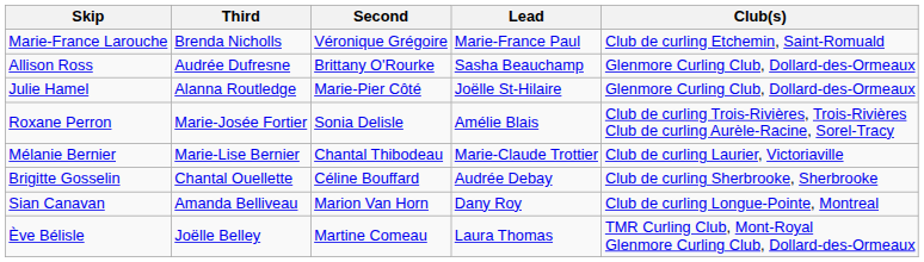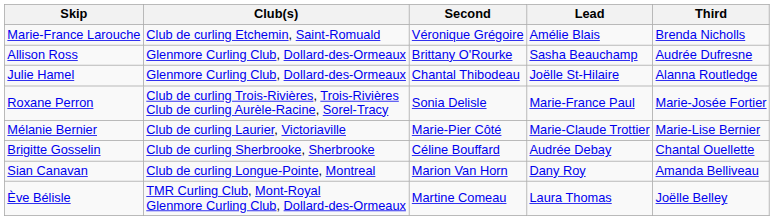 <table class="wikitable">
 <tr>
 <th>Skip</th>
-<th>Third</th>
+<th>Club(s)</th>
 <th>Second</th>
 <th>Lead</th>
-<th>Club(s)</th>
+<th>Third</th>
 </tr>
 <tr>
 <td><a href='#'>Marie-France Larouche</a></td>
+<td><a href='#'>Club de curling Etchemin</a>, <a href='#'>Saint-Romuald</a></td>
+<td><a href='#'>Véronique Grégoire</a></td>
+<td><a href='#'>Amélie Blais</a></td>
 <td><a href='#'>Brenda Nicholls</a></td>
-<td><a href='#'>Véronique Grégoire</a></td>
-<td><a href='#'>Marie-France Paul</a></td>
-<td><a href='#'>Club de curling Etchemin</a>, <a href='#'>Saint-Romuald</a></td>
 </tr>
 <tr>
 <td><a href='#'>Allison Ross</a></td>
-<td><a href='#'>Audrée Dufresne</a></td>
+<td><a href='#'>Glenmore Curling Club</a>, <a href='#'>Dollard-des-Ormeaux</a></td>
 <td><a href='#'>Brittany O'Rourke</a></td>
 <td><a href='#'>Sasha Beauchamp</a></td>
-<td><a href='#'>Glenmore Curling Club</a>, <a href='#'>Dollard-des-Ormeaux</a></td>
+<td><a href='#'>Audrée Dufresne</a></td>
 </tr>
 <tr>
 <td><a href='#'>Julie Hamel</a></td>
+<td><a href='#'>Glenmore Curling Club</a>, <a href='#'>Dollard-des-Ormeaux</a></td>
+<td><a href='#'>Chantal Thibodeau</a></td>
+<td><a href='#'>Joëlle St-Hilaire</a></td>
 <td><a href='#'>Alanna Routledge</a></td>
-<td><a href='#'>Marie-Pier Côté</a></td>
-<td><a href='#'>Joëlle St-Hilaire</a></td>
-<td><a href='#'>Glenmore Curling Club</a>, <a href='#'>Dollard-des-Ormeaux</a></td>
 </tr>
 <tr>
 <td><a href='#'>Roxane Perron</a></td>
+<td><a href='#'>Club de curling Trois-Rivières</a>, <a href='#'>Trois-Rivières</a> <br> <a href='#'>Club de curling Aurèle-Racine</a>, <a href='#'>Sorel-Tracy</a></td>
+<td><a href='#'>Sonia Delisle</a></td>
+<td><a href='#'>Marie-France Paul</a></td>
 <td><a href='#'>Marie-Josée Fortier</a></td>
-<td><a href='#'>Sonia Delisle</a></td>
-<td><a href='#'>Amélie Blais</a></td>
-<td><a href='#'>Club de curling Trois-Rivières</a>, <a href='#'>Trois-Rivières</a> <br> <a href='#'>Club de curling Aurèle-Racine</a>, <a href='#'>Sorel-Tracy</a></td>
 </tr>
 <tr>
 <td><a href='#'>Mélanie Bernier</a></td>
+<td><a href='#'>Club de curling Laurier</a>, <a href='#'>Victoriaville</a></td>
+<td><a href='#'>Marie-Pier Côté</a></td>
+<td><a href='#'>Marie-Claude Trottier</a></td>
 <td><a href='#'>Marie-Lise Bernier</a></td>
-<td><a href='#'>Chantal Thibodeau</a></td>
-<td><a href='#'>Marie-Claude Trottier</a></td>
-<td><a href='#'>Club de curling Laurier</a>, <a href='#'>Victoriaville</a></td>
 </tr>
 <tr>
 <td><a href='#'>Brigitte Gosselin</a></td>
-<td><a href='#'>Chantal Ouellette</a></td>
+<td><a href='#'>Club de curling Sherbrooke</a>, <a href='#'>Sherbrooke</a></td>
 <td><a href='#'>Céline Bouffard</a></td>
 <td><a href='#'>Audrée Debay</a></td>
-<td><a href='#'>Club de curling Sherbrooke</a>, <a href='#'>Sherbrooke</a></td>
+<td><a href='#'>Chantal Ouellette</a></td>
 </tr>
 <tr>
 <td><a href='#'>Sian Canavan</a></td>
-<td><a href='#'>Amanda Belliveau</a></td>
+<td><a href='#'>Club de curling Longue-Pointe</a>, <a href='#'>Montreal</a></td>
 <td><a href='#'>Marion Van Horn</a></td>
 <td><a href='#'>Dany Roy</a></td>
-<td><a href='#'>Club de curling Longue-Pointe</a>, <a href='#'>Montreal</a></td>
+<td><a href='#'>Amanda Belliveau</a></td>
 </tr>
 <tr>
 <td><a href='#'>Ève Bélisle</a></td>
-<td><a href='#'>Joëlle Belley</a></td>
+<td><a href='#'>TMR Curling Club</a>, <a href='#'>Mont-Royal</a> <br> <a href='#'>Glenmore Curling Club</a>, <a href='#'>Dollard-des-Ormeaux</a></td>
 <td><a href='#'>Martine Comeau</a></td>
 <td><a href='#'>Laura Thomas</a></td>
-<td><a href='#'>TMR Curling Club</a>, <a href='#'>Mont-Royal</a> <br> <a href='#'>Glenmore Curling Club</a>, <a href='#'>Dollard-des-Ormeaux</a></td>
+<td><a href='#'>Joëlle Belley</a></td>
 </tr>
 </table>
